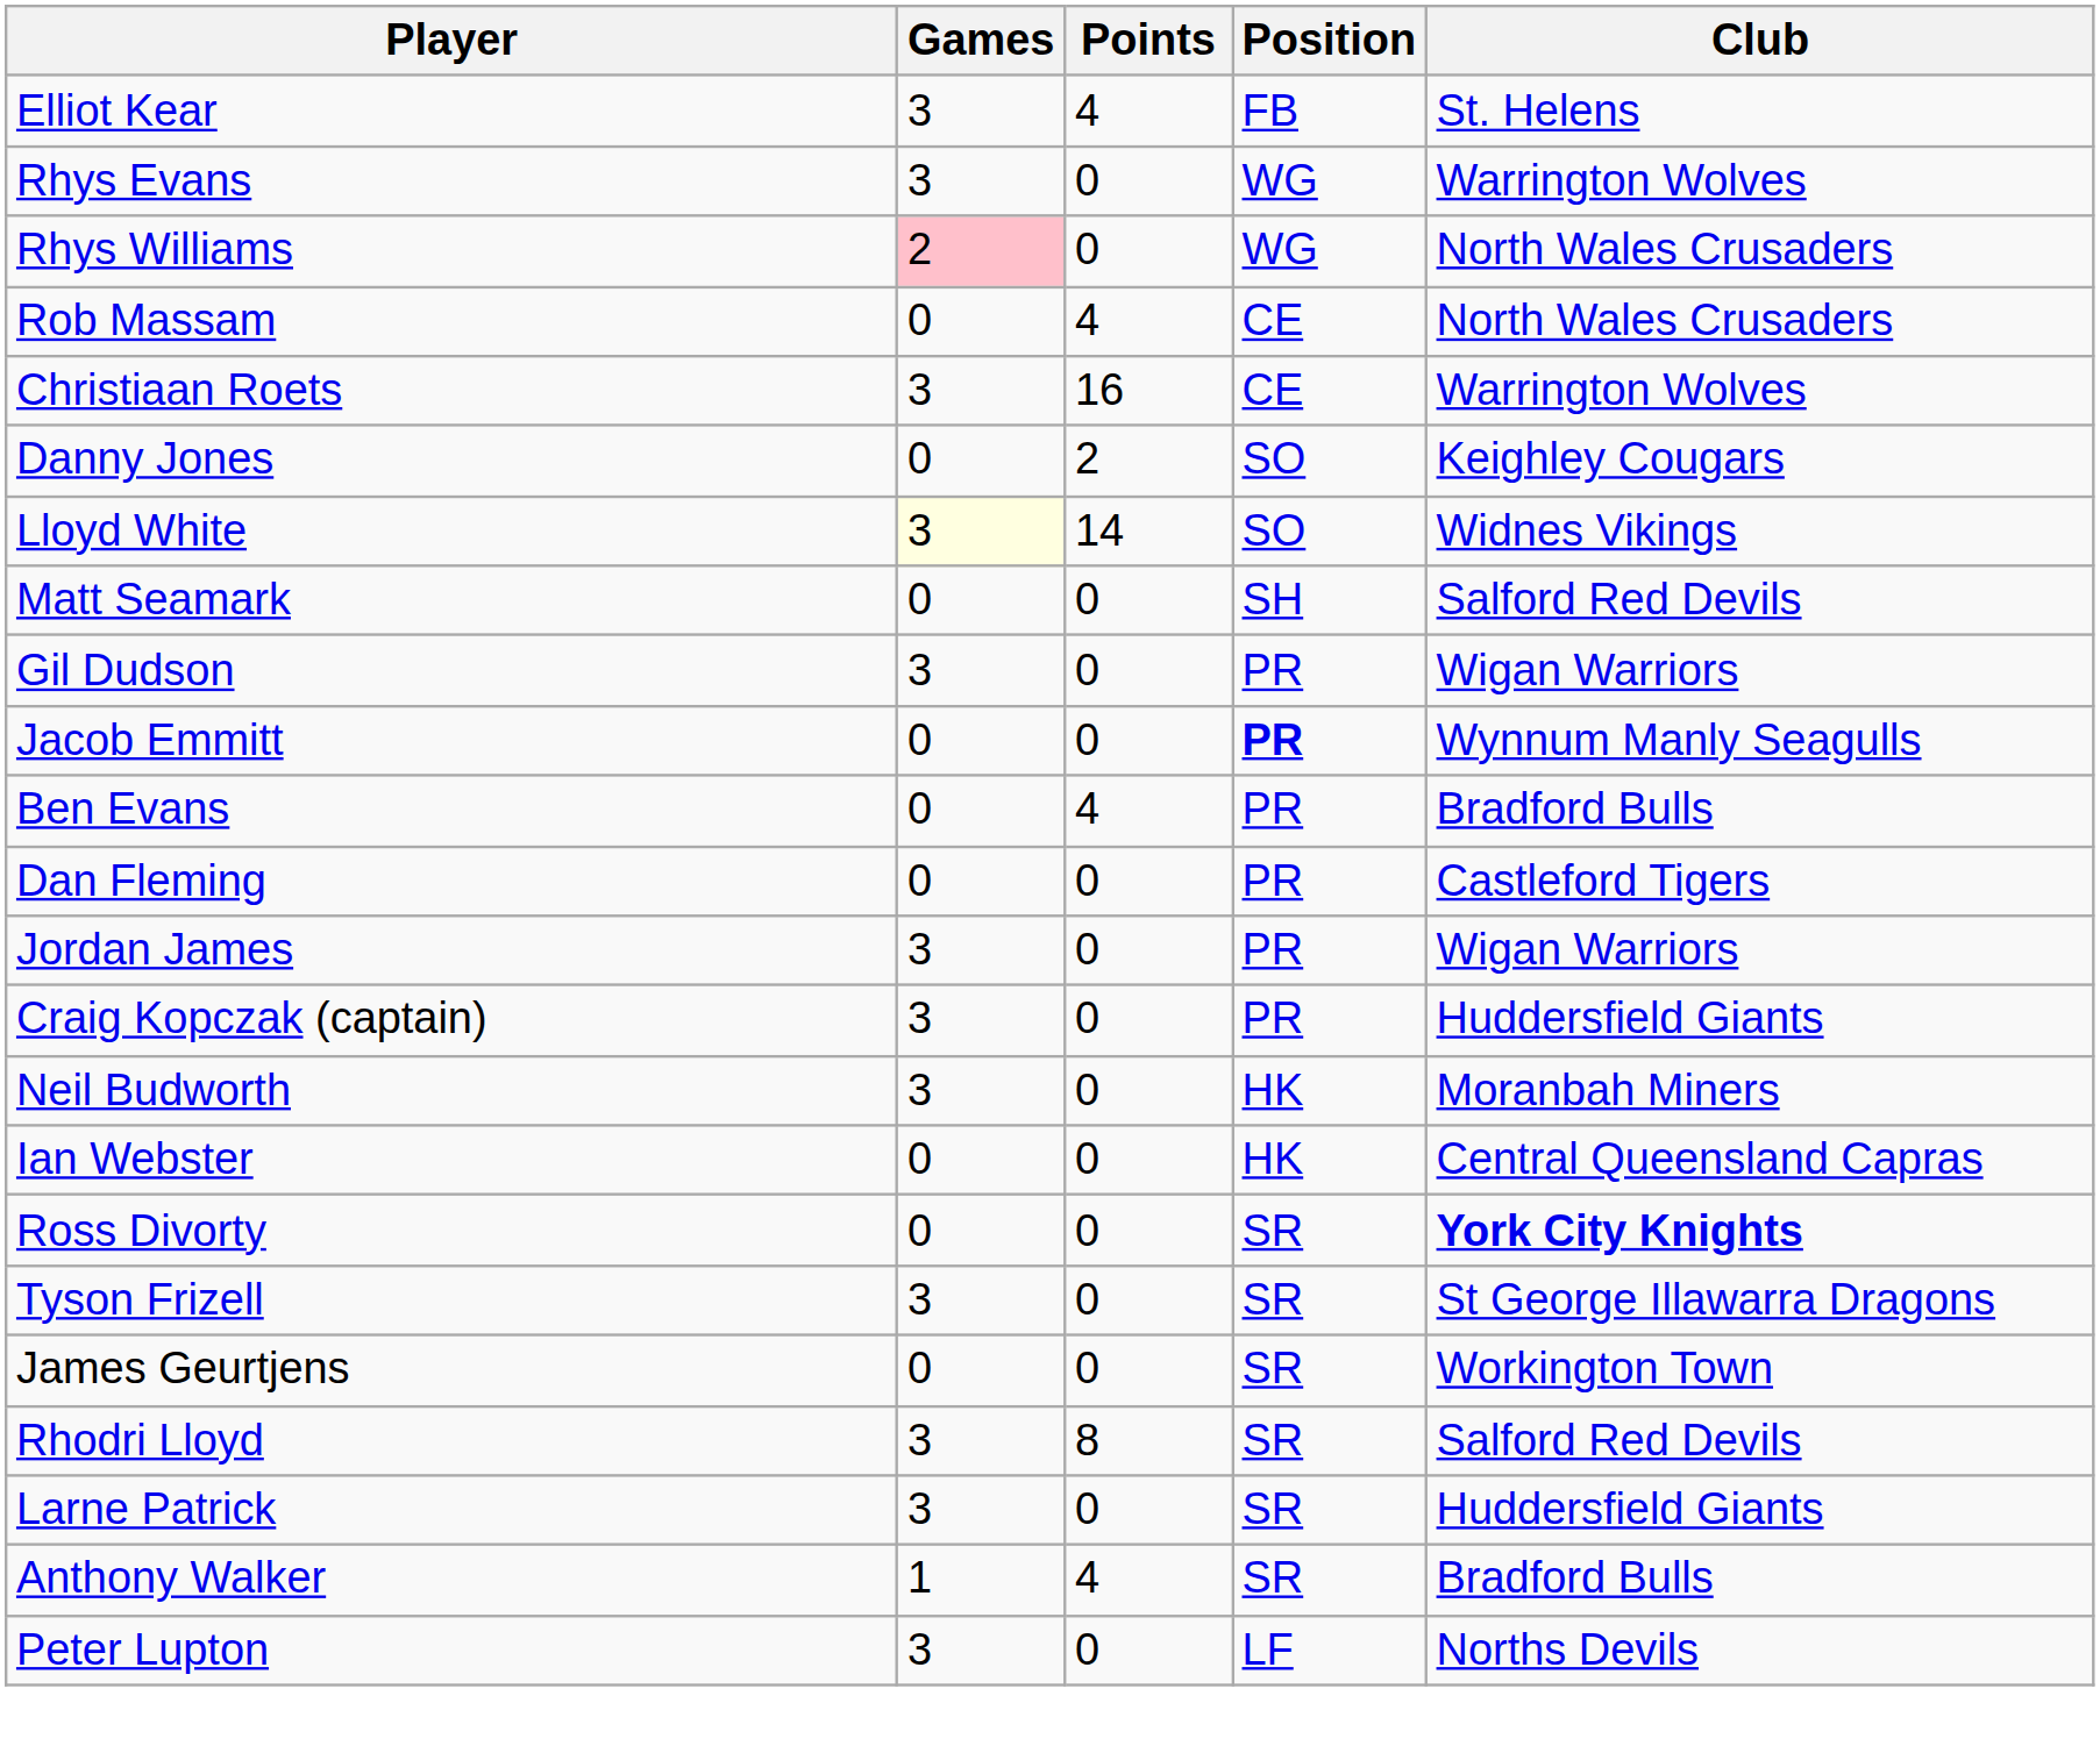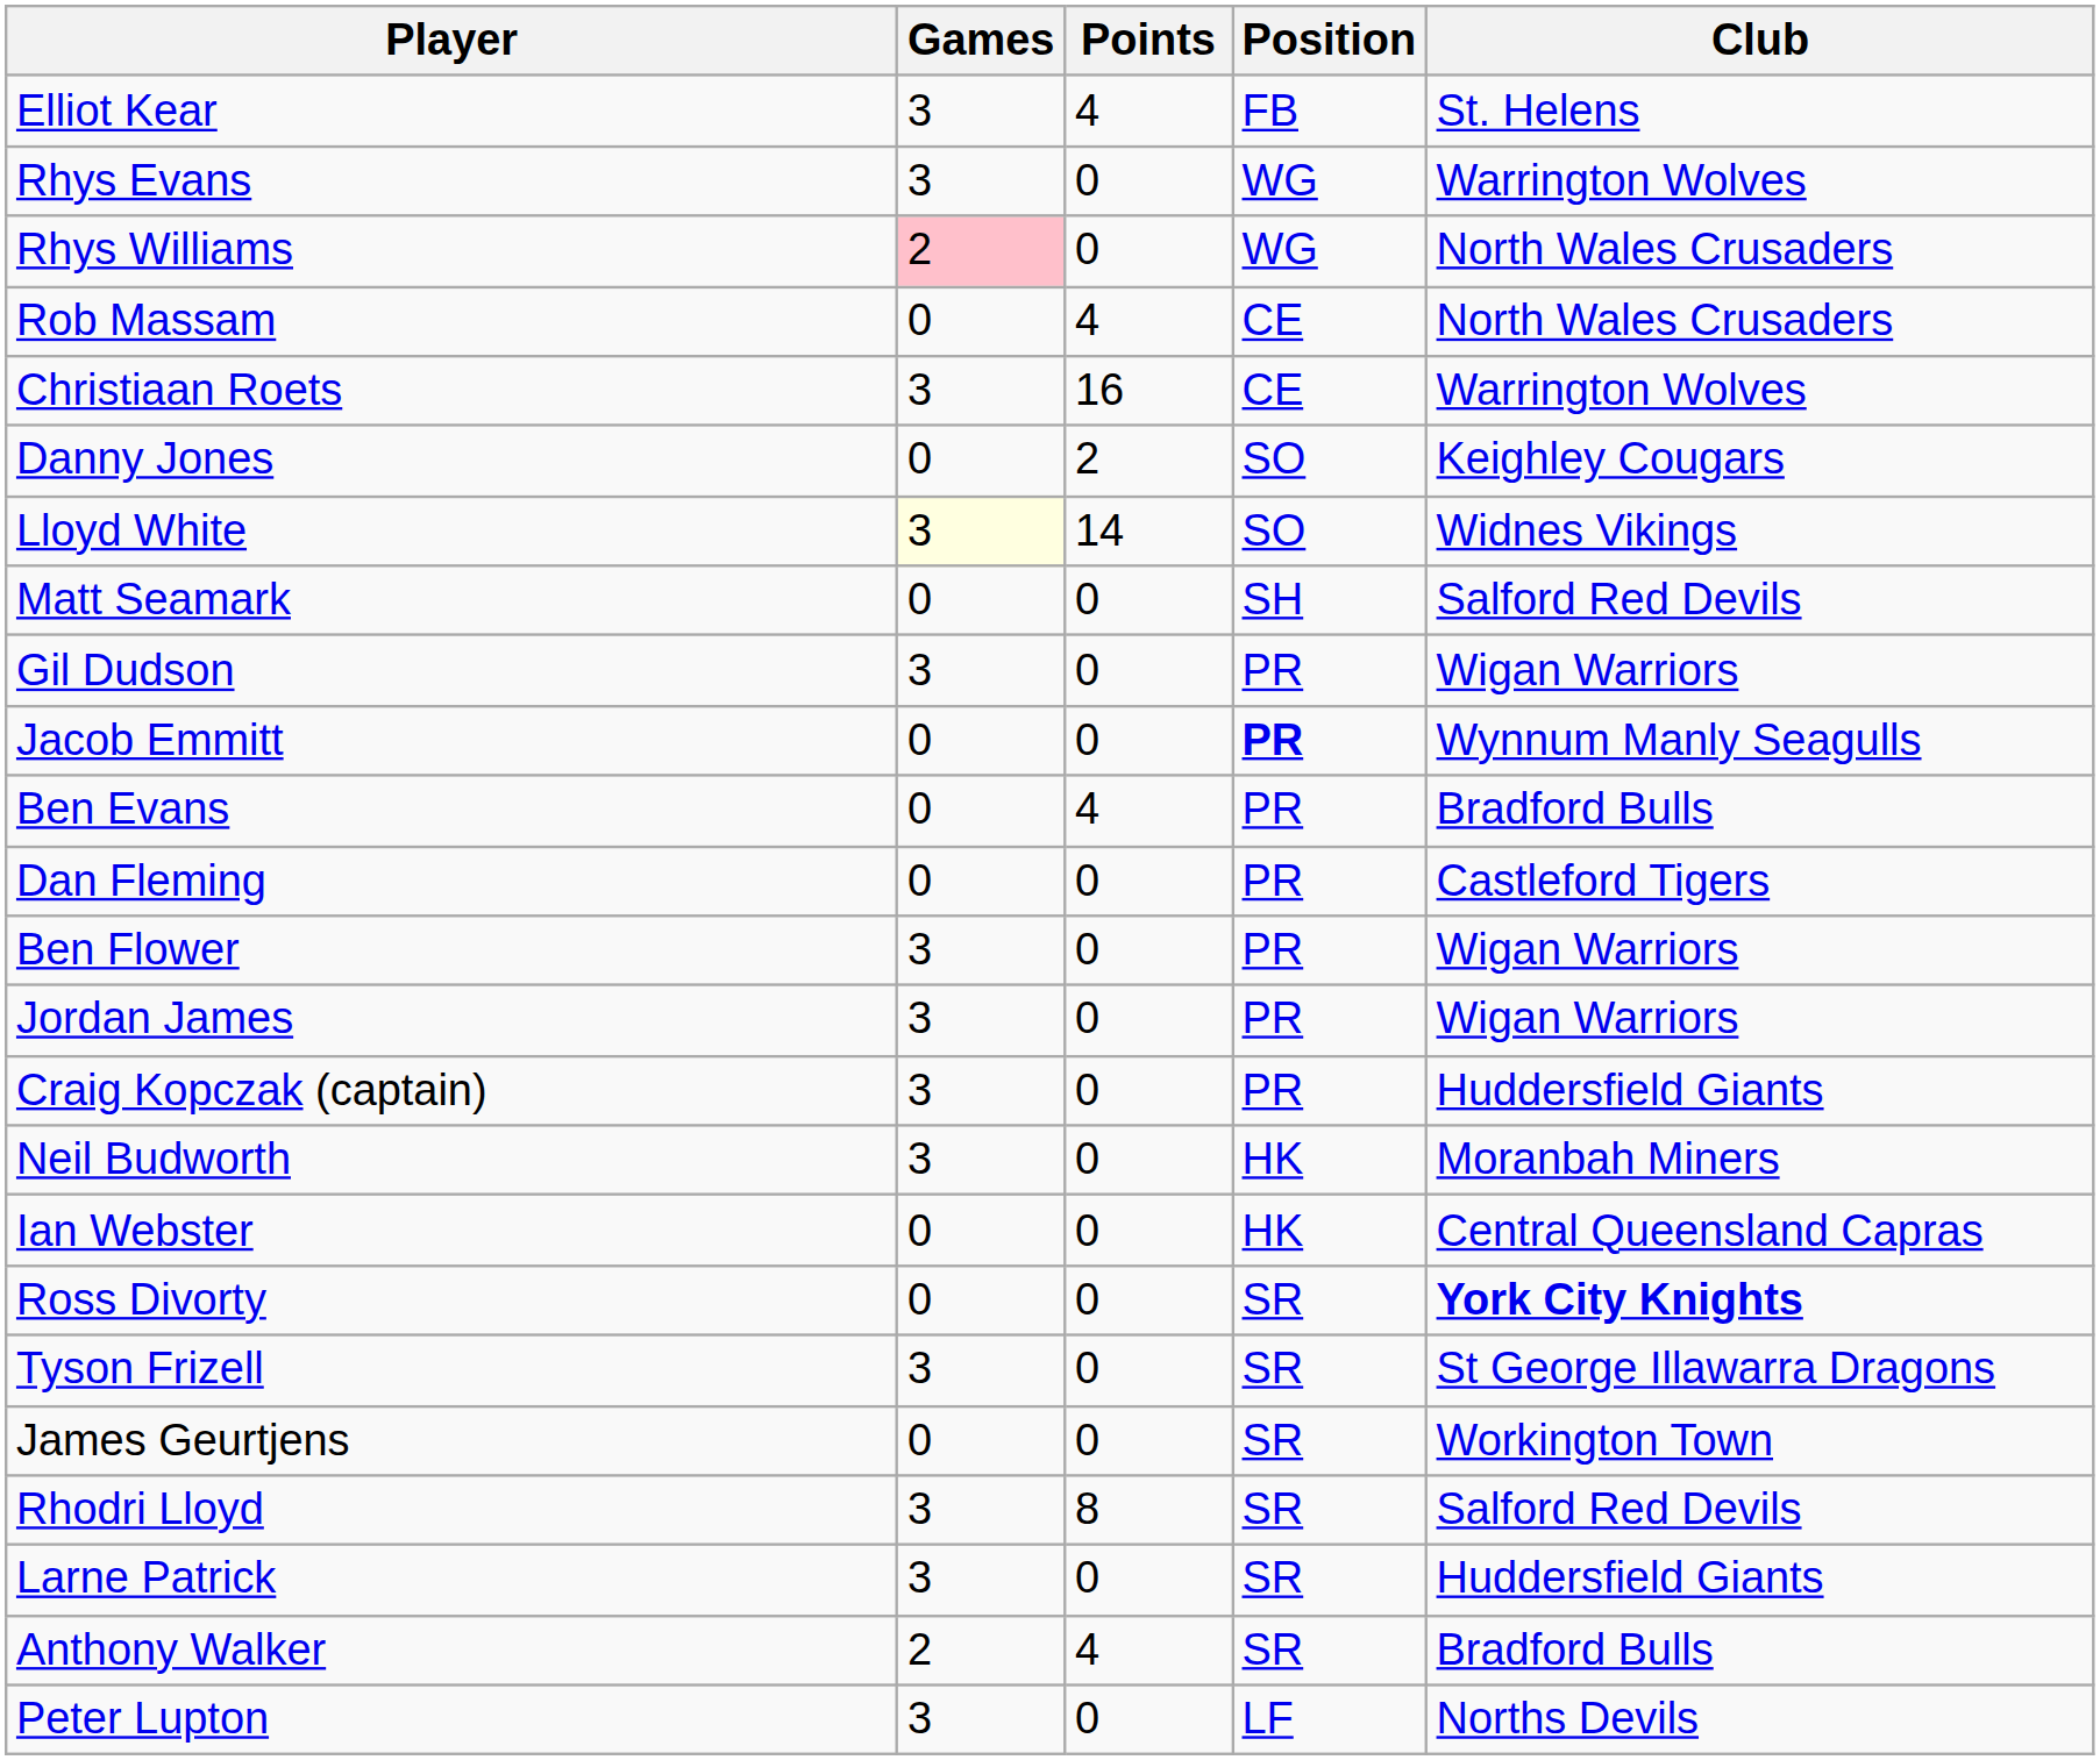 <table class="wikitable" style="width:60%;text-align:left">
 <tr bgcolor=#FFFFFF>
 <th !width=22%>Player</th>
 <th width=8%>Games</th>
 <th width=8%>Points</th>
 <th width=8%>Position</th>
 <th width=32%>Club</th>
 </tr>
 <tr>
 <td><a href='#'>Elliot Kear</a></td>
 <td>3</td>
 <td>4</td>
 <td><a href='#'>FB</a></td>
 <td> <a href='#'>St. Helens</a></td>
 </tr>
 <tr>
 <td><a href='#'>Rhys Evans</a></td>
 <td>3</td>
 <td>0</td>
 <td><a href='#'>WG</a></td>
 <td> <a href='#'>Warrington Wolves</a></td>
 </tr>
 <tr>
 <td><a href='#'>Rhys Williams</a></td>
 <td style="background: pink;">2</td>
 <td>0</td>
 <td><a href='#'>WG</a></td>
 <td> <a href='#'>North Wales Crusaders</a></td>
 </tr>
 <tr>
 <td><a href='#'>Rob Massam</a></td>
 <td>0</td>
 <td>4</td>
 <td><a href='#'>CE</a></td>
 <td> <a href='#'>North Wales Crusaders</a></td>
 </tr>
 <tr>
 <td><a href='#'>Christiaan Roets</a></td>
 <td>3</td>
 <td>16</td>
 <td><a href='#'>CE</a></td>
 <td> <a href='#'>Warrington Wolves</a></td>
 </tr>
 <tr>
 <td><a href='#'>Danny Jones</a></td>
 <td>0</td>
 <td>2</td>
 <td><a href='#'>SO</a></td>
 <td> <a href='#'>Keighley Cougars</a></td>
 </tr>
 <tr>
 <td><a href='#'>Lloyd White</a></td>
 <td style="background: lightyellow;">3</td>
 <td>14</td>
 <td><a href='#'>SO</a></td>
 <td> <a href='#'>Widnes Vikings</a></td>
 </tr>
 <tr>
 <td><a href='#'>Matt Seamark</a></td>
 <td>0</td>
 <td>0</td>
 <td><a href='#'>SH</a></td>
 <td> <a href='#'>Salford Red Devils</a></td>
 </tr>
 <tr>
 <td><a href='#'>Gil Dudson</a></td>
 <td>3</td>
 <td>0</td>
 <td><a href='#'>PR</a></td>
 <td> <a href='#'>Wigan Warriors</a></td>
 </tr>
 <tr>
 <td><a href='#'>Jacob Emmitt</a></td>
 <td>0</td>
 <td>0</td>
 <td><strong><a href='#'>PR</a></strong></td>
 <td> <a href='#'>Wynnum Manly Seagulls</a></td>
 </tr>
 <tr>
 <td><a href='#'>Ben Evans</a></td>
 <td>0</td>
 <td>4</td>
 <td><a href='#'>PR</a></td>
 <td> <a href='#'>Bradford Bulls</a></td>
 </tr>
 <tr>
 <td><a href='#'>Dan Fleming</a></td>
 <td>0</td>
 <td>0</td>
 <td><a href='#'>PR</a></td>
 <td> <a href='#'>Castleford Tigers</a></td>
 </tr>
 <tr>
+<td><a href='#'>Ben Flower</a></td>
+<td>3</td>
+<td>0</td>
+<td><a href='#'>PR</a></td>
+<td> <a href='#'>Wigan Warriors</a></td>
+</tr>
+<tr>
 <td><a href='#'>Jordan James</a></td>
 <td>3</td>
 <td>0</td>
 <td><a href='#'>PR</a></td>
 <td> <a href='#'>Wigan Warriors</a></td>
 </tr>
 <tr>
 <td><a href='#'>Craig Kopczak</a> (captain)</td>
 <td>3</td>
 <td>0</td>
 <td><a href='#'>PR</a></td>
 <td> <a href='#'>Huddersfield Giants</a></td>
 </tr>
 <tr>
 <td><a href='#'>Neil Budworth</a></td>
 <td>3</td>
 <td>0</td>
 <td><a href='#'>HK</a></td>
 <td> <a href='#'>Moranbah Miners</a></td>
 </tr>
 <tr>
 <td><a href='#'>Ian Webster</a></td>
 <td>0</td>
 <td>0</td>
 <td><a href='#'>HK</a></td>
 <td> <a href='#'>Central Queensland Capras</a></td>
 </tr>
 <tr>
 <td><a href='#'>Ross Divorty</a></td>
 <td>0</td>
 <td>0</td>
 <td><a href='#'>SR</a></td>
 <td><strong> <a href='#'>York City Knights</a></strong></td>
 </tr>
 <tr>
 <td><a href='#'>Tyson Frizell</a></td>
 <td>3</td>
 <td>0</td>
 <td><a href='#'>SR</a></td>
 <td> <a href='#'>St George Illawarra Dragons</a></td>
 </tr>
 <tr>
 <td>James Geurtjens</td>
 <td>0</td>
 <td>0</td>
 <td><a href='#'>SR</a></td>
 <td> <a href='#'>Workington Town</a></td>
 </tr>
 <tr>
 <td><a href='#'>Rhodri Lloyd</a></td>
 <td>3</td>
 <td>8</td>
 <td><a href='#'>SR</a></td>
 <td> <a href='#'>Salford Red Devils</a></td>
 </tr>
 <tr>
 <td><a href='#'>Larne Patrick</a></td>
 <td>3</td>
 <td>0</td>
 <td><a href='#'>SR</a></td>
 <td> <a href='#'>Huddersfield Giants</a></td>
 </tr>
 <tr>
 <td><a href='#'>Anthony Walker</a></td>
-<td>1</td>
+<td>2</td>
 <td>4</td>
 <td><a href='#'>SR</a></td>
 <td> <a href='#'>Bradford Bulls</a></td>
 </tr>
 <tr>
 <td><a href='#'>Peter Lupton</a></td>
 <td>3</td>
 <td>0</td>
 <td><a href='#'>LF</a></td>
 <td> <a href='#'>Norths Devils</a></td>
 </tr>
 </table>
